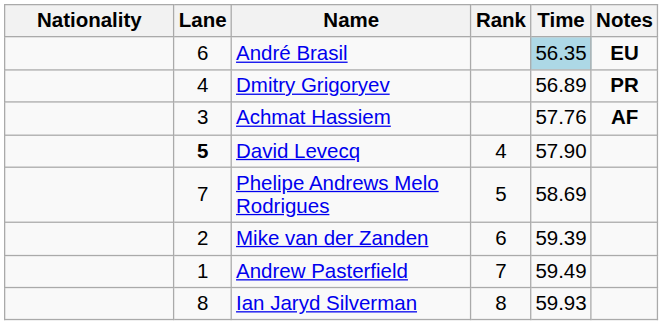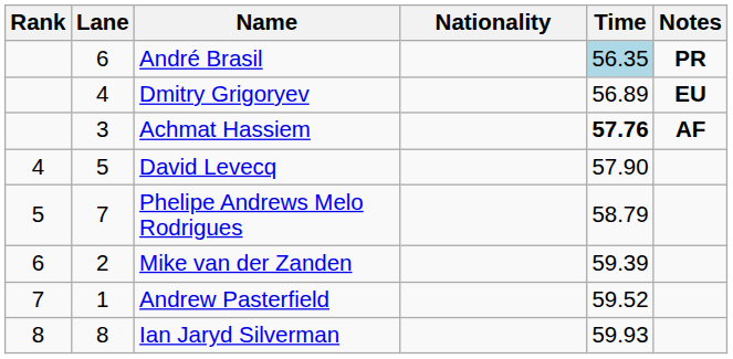 <table class="wikitable sortable" style="text-align:center">
 <tr>
-<th style="width:125px">Nationality</th>
+<th>Rank</th>
 <th>Lane</th>
 <th style="width:180px">Name</th>
-<th>Rank</th>
+<th style="width:125px">Nationality</th>
 <th>Time</th>
 <th>Notes</th>
 </tr>
 <tr>
-<td style="text-align:left;"></td>
+<td></td>
 <td>6</td>
 <td style="text-align:left;"><a href='#'>André Brasil</a></td>
+<td style="text-align:left;"></td>
+<td style="background: lightblue;">56.35</td>
+<td><strong>PR</strong></td>
+</tr>
+<tr>
 <td></td>
-<td style="background: lightblue;">56.35</td>
+<td>4</td>
+<td style="text-align:left;"><a href='#'>Dmitry Grigoryev</a></td>
+<td style="text-align:left;"></td>
+<td>56.89</td>
 <td><strong>EU</strong></td>
 </tr>
 <tr>
-<td style="text-align:left;"></td>
-<td>4</td>
-<td style="text-align:left;"><a href='#'>Dmitry Grigoryev</a></td>
 <td></td>
-<td>56.89</td>
-<td><strong>PR</strong></td>
-</tr>
-<tr>
-<td style="text-align:left;"></td>
 <td>3</td>
 <td style="text-align:left;"><a href='#'>Achmat Hassiem</a></td>
-<td></td>
-<td>57.76</td>
+<td style="text-align:left;"></td>
+<td><strong>57.76</strong></td>
 <td><strong>AF</strong></td>
 </tr>
 <tr>
+<td>4</td>
+<td>5</td>
+<td style="text-align:left;"><a href='#'>David Levecq</a></td>
 <td style="text-align:left;"></td>
-<td><strong>5</strong></td>
-<td style="text-align:left;"><a href='#'>David Levecq</a></td>
-<td>4</td>
 <td>57.90</td>
 <td></td>
 </tr>
 <tr>
-<td style="text-align:left;"></td>
+<td>5</td>
 <td>7</td>
 <td style="text-align:left;"><a href='#'>Phelipe Andrews Melo Rodrigues</a></td>
-<td>5</td>
-<td>58.69</td>
+<td style="text-align:left;"></td>
+<td>58.79</td>
 <td></td>
 </tr>
 <tr>
-<td style="text-align:left;"></td>
+<td>6</td>
 <td>2</td>
 <td style="text-align:left;"><a href='#'>Mike van der Zanden</a></td>
-<td>6</td>
+<td style="text-align:left;"></td>
 <td>59.39</td>
 <td></td>
 </tr>
 <tr>
-<td style="text-align:left;"></td>
+<td>7</td>
 <td>1</td>
 <td style="text-align:left;"><a href='#'>Andrew Pasterfield</a></td>
-<td>7</td>
-<td>59.49</td>
+<td style="text-align:left;"></td>
+<td>59.52</td>
 <td></td>
 </tr>
 <tr>
-<td style="text-align:left;"></td>
+<td>8</td>
 <td>8</td>
 <td style="text-align:left;"><a href='#'>Ian Jaryd Silverman</a></td>
-<td>8</td>
+<td style="text-align:left;"></td>
 <td>59.93</td>
 <td></td>
 </tr>
 </table>
